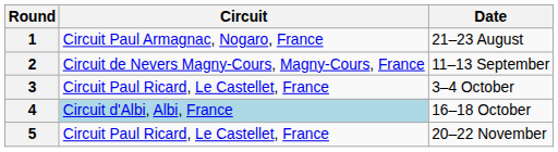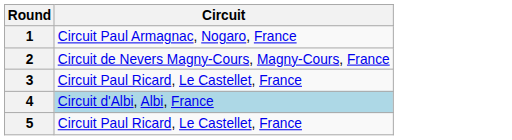 <table class="wikitable" style="font-size:85%;">
 <tr>
 <th>Round</th>
 <th>Circuit</th>
-<th>Date</th>
 </tr>
 <tr>
 <th>1</th>
 <td> <a href='#'>Circuit Paul Armagnac</a>, <a href='#'>Nogaro</a>, <a href='#'>France</a></td>
-<td>21–23 August</td>
 </tr>
 <tr>
 <th>2</th>
 <td> <a href='#'>Circuit de Nevers Magny-Cours</a>, <a href='#'>Magny-Cours</a>, <a href='#'>France</a></td>
-<td>11–13 September</td>
 </tr>
 <tr>
 <th>3</th>
 <td> <a href='#'>Circuit Paul Ricard</a>, <a href='#'>Le Castellet</a>, <a href='#'>France</a></td>
-<td>3–4 October</td>
 </tr>
 <tr>
 <th>4</th>
 <td style="background: lightblue;"> <a href='#'>Circuit d'Albi</a>, <a href='#'>Albi</a>, <a href='#'>France</a></td>
-<td>16–18 October</td>
 </tr>
 <tr>
 <th>5</th>
 <td> <a href='#'>Circuit Paul Ricard</a>, <a href='#'>Le Castellet</a>, <a href='#'>France</a></td>
-<td>20–22 November</td>
 </tr>
 </table>
